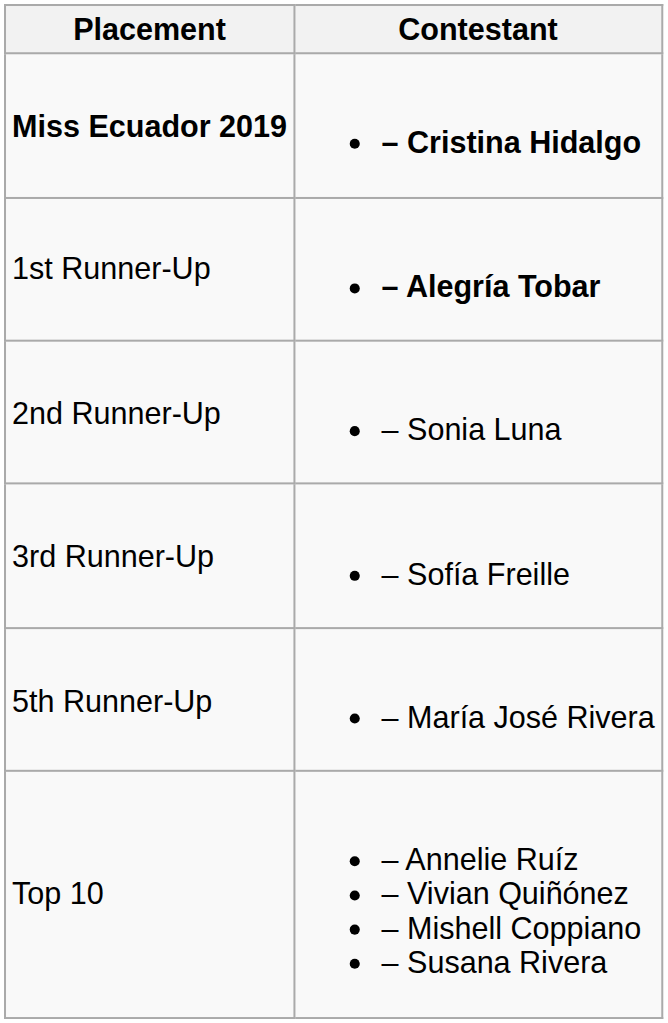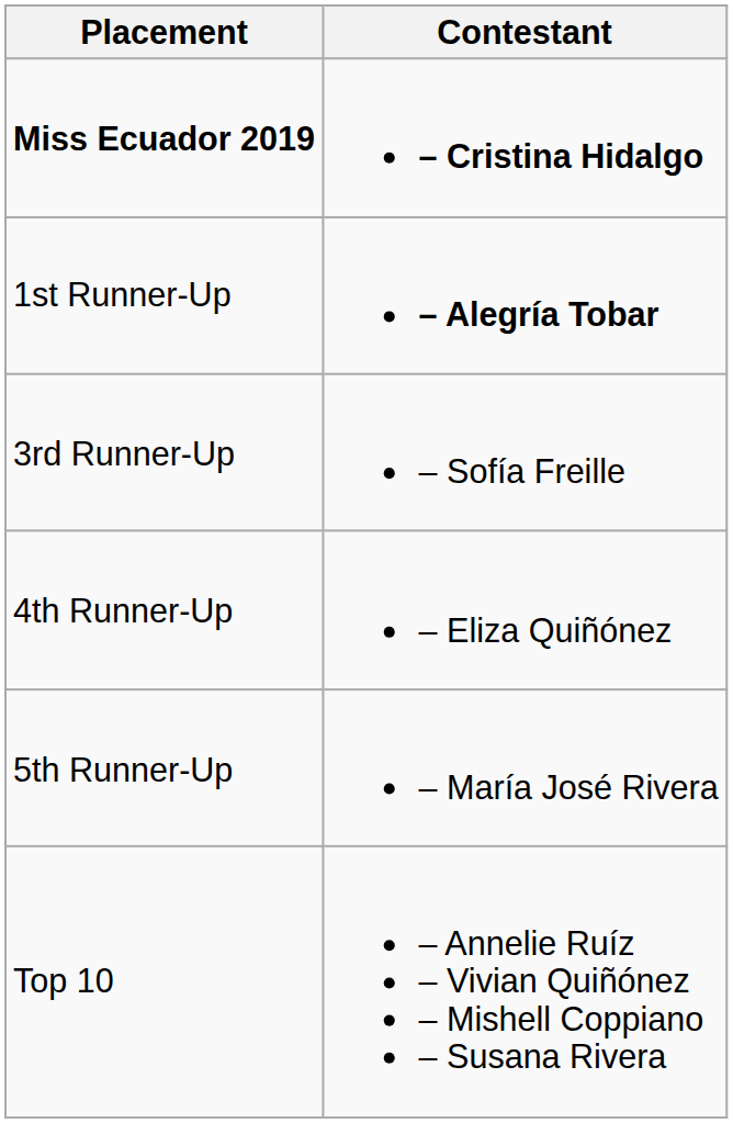 <table class="wikitable sortable" style="font-size: 95%;">
 <tr>
 <th>Placement</th>
 <th>Contestant</th>
 </tr>
 <tr>
 <td><strong>Miss Ecuador 2019</strong><br></td>
 <td><br><ul><li><strong> – Cristina Hidalgo</strong></li></ul></td>
 </tr>
 <tr>
 <td>1st Runner-Up<br></td>
 <td><strong><br><ul><li> – Alegría Tobar</li></ul></strong></td>
 </tr>
 <tr>
-<td>2nd Runner-Up</td>
-<td><br><ul><li> – Sonia Luna</li></ul></td>
+<td>3rd Runner-Up</td>
+<td><br><ul><li> – Sofía Freille</li></ul></td>
 </tr>
 <tr>
-<td>3rd Runner-Up</td>
-<td><br><ul><li> – Sofía Freille</li></ul></td>
+<td>4th Runner-Up</td>
+<td><br><ul><li> – Eliza Quiñónez</li></ul></td>
 </tr>
 <tr>
 <td>5th Runner-Up</td>
 <td><br><ul><li> – María José Rivera</li></ul></td>
 </tr>
 <tr>
 <td>Top 10</td>
 <td><br><ul><li> – Annelie Ruíz</li><li> – Vivian Quiñónez</li><li> – Mishell Coppiano</li><li> – Susana Rivera</li></ul></td>
 </tr>
 </table>
